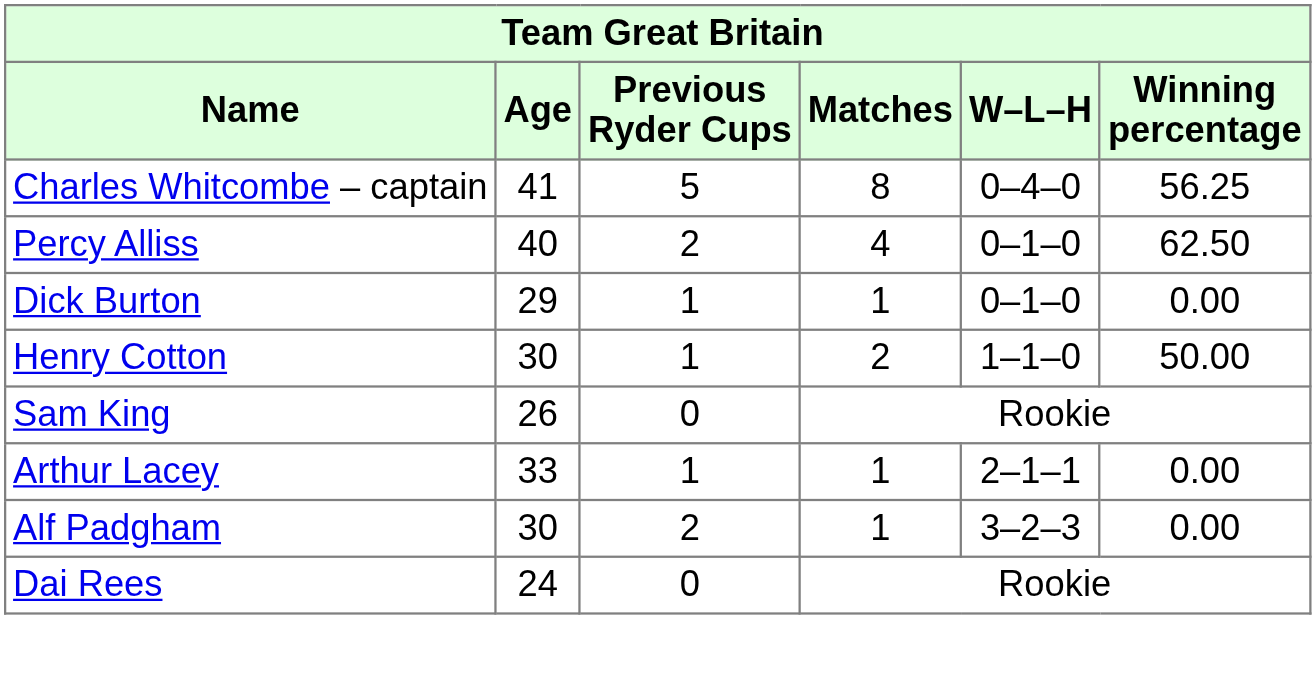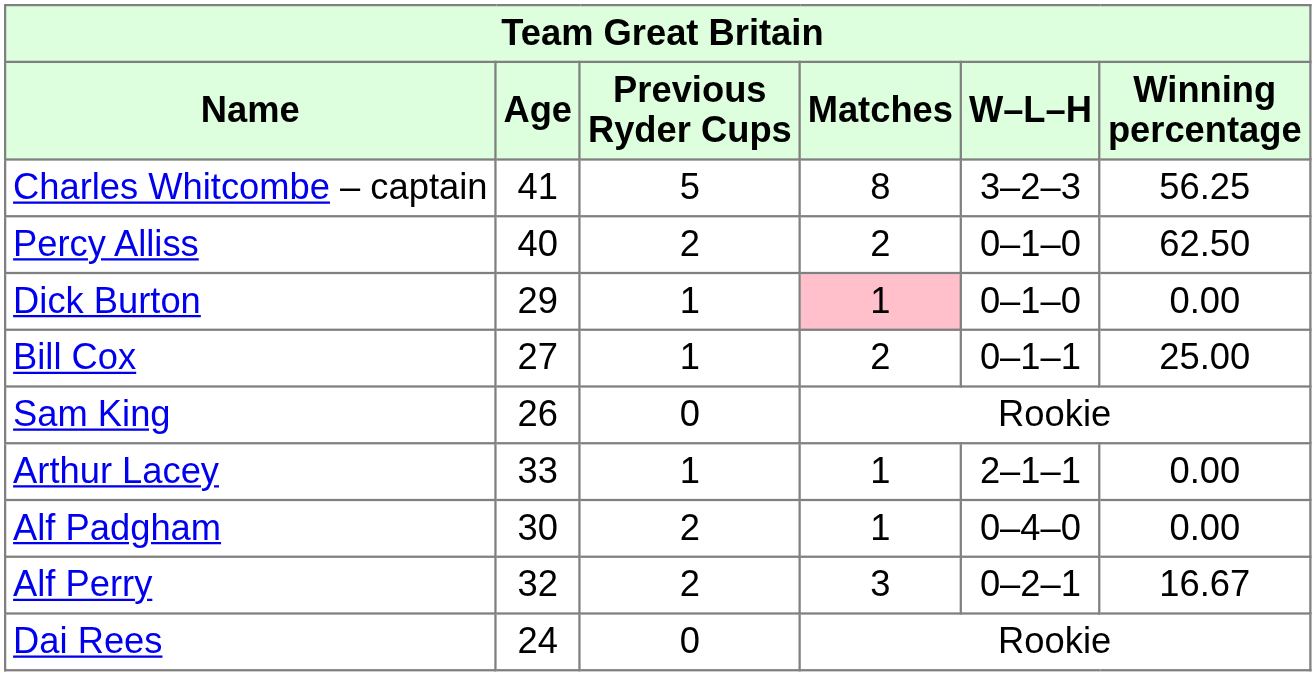 <table border="1" cellpadding="3" style="border-collapse: collapse;text-align:center">
 <tr style="background:#dfd;">
 <td colspan="6"> <strong>Team Great Britain</strong></td>
 </tr>
 <tr style="background:#dfd;">
 <th>Name</th>
 <th>Age</th>
 <th>Previous<br>Ryder Cups</th>
 <th>Matches</th>
 <th>W–L–H</th>
 <th>Winning<br>percentage</th>
 </tr>
 <tr>
 <td align=left> <a href='#'>Charles Whitcombe</a> – captain</td>
 <td>41</td>
 <td>5</td>
 <td>8</td>
-<td>0–4–0</td>
+<td>3–2–3</td>
 <td>56.25</td>
 </tr>
 <tr>
 <td align=left> <a href='#'>Percy Alliss</a></td>
 <td>40</td>
 <td>2</td>
-<td>4</td>
+<td>2</td>
 <td>0–1–0</td>
 <td>62.50</td>
 </tr>
 <tr>
 <td align=left> <a href='#'>Dick Burton</a></td>
 <td>29</td>
 <td>1</td>
-<td>1</td>
+<td style="background: pink;">1</td>
 <td>0–1–0</td>
 <td>0.00</td>
 </tr>
 <tr>
-<td align=left> <a href='#'>Henry Cotton</a></td>
-<td>30</td>
+<td align=left> <a href='#'>Bill Cox</a></td>
+<td>27</td>
 <td>1</td>
 <td>2</td>
-<td>1–1–0</td>
-<td>50.00</td>
+<td>0–1–1</td>
+<td>25.00</td>
 </tr>
 <tr>
 <td align=left> <a href='#'>Sam King</a></td>
 <td>26</td>
 <td>0</td>
 <td colspan="3">Rookie</td>
 </tr>
 <tr>
 <td align=left> <a href='#'>Arthur Lacey</a></td>
 <td>33</td>
 <td>1</td>
 <td>1</td>
 <td>2–1–1</td>
 <td>0.00</td>
 </tr>
 <tr>
 <td align=left> <a href='#'>Alf Padgham</a></td>
 <td>30</td>
 <td>2</td>
 <td>1</td>
-<td>3–2–3</td>
+<td>0–4–0</td>
 <td>0.00</td>
+</tr>
+<tr>
+<td align=left> <a href='#'>Alf Perry</a></td>
+<td>32</td>
+<td>2</td>
+<td>3</td>
+<td>0–2–1</td>
+<td>16.67</td>
 </tr>
 <tr>
 <td align=left> <a href='#'>Dai Rees</a></td>
 <td>24</td>
 <td>0</td>
 <td colspan="3">Rookie</td>
 </tr>
 </table>
